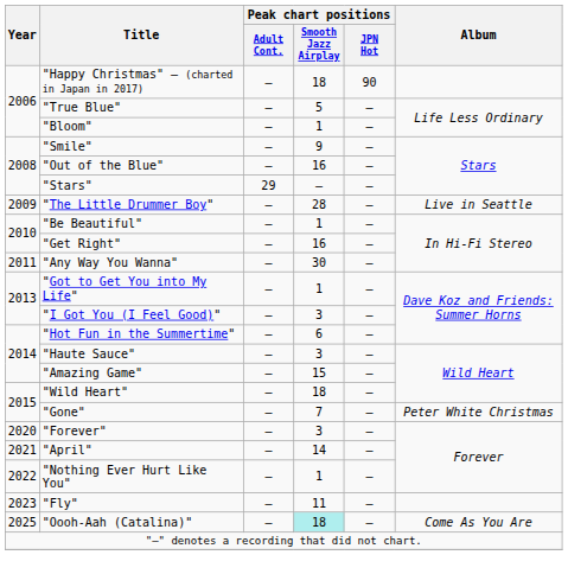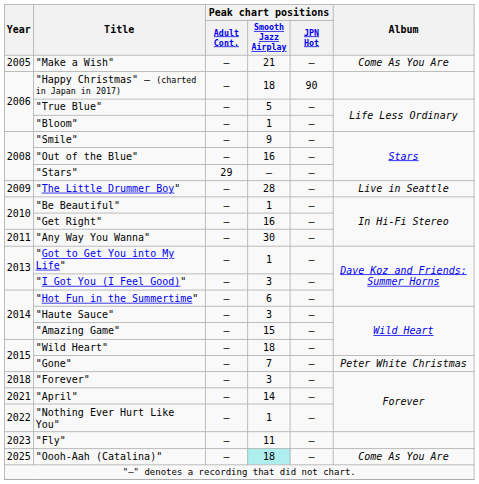 <table class="wikitable" style="text-align:center";>
 <tr>
 <th rowspan="2">Year</th>
 <th rowspan="2">Title</th>
 <th colspan="3">Peak chart positions</th>
 <th rowspan="2">Album</th>
 </tr>
 <tr style="font-size:smaller;">
 <th style="width:50px;"><a href='#'>Adult<br>Cont.</a><br></th>
 <th style="width:50px;"><a href='#'>Smooth Jazz<br>Airplay</a><br></th>
 <th style="width:50px;"><a href='#'>JPN<br>Hot</a><br></th>
+</tr>
+<tr>
+<td>2005</td>
+<td align="left">"Make a Wish"</td>
+<td>—</td>
+<td>21</td>
+<td>—</td>
+<td><em>Come As You Are</em></td>
 </tr>
 <tr>
 <td rowspan="3">2006</td>
 <td align="left">"Happy Christmas" – <small>(charted in Japan in 2017)</small></td>
 <td>—</td>
 <td>18</td>
 <td>90</td>
 <td></td>
 </tr>
 <tr>
 <td align="left">"True Blue"</td>
 <td>—</td>
 <td>5</td>
 <td>—</td>
 <td rowspan="2"><em>Life Less Ordinary</em></td>
 </tr>
 <tr>
 <td align="left">"Bloom"</td>
 <td>—</td>
 <td>1</td>
 <td>—</td>
 </tr>
 <tr>
 <td rowspan="3">2008</td>
 <td align="left">"Smile"</td>
 <td>—</td>
 <td>9</td>
 <td>—</td>
 <td rowspan="3"><em><a href='#'>Stars</a></em></td>
 </tr>
 <tr>
 <td align="left">"Out of the Blue"</td>
 <td>—</td>
 <td>16</td>
 <td>—</td>
 </tr>
 <tr>
 <td align="left">"Stars"</td>
 <td>29</td>
 <td>—</td>
 <td>—</td>
 </tr>
 <tr>
 <td>2009</td>
 <td align="left">"<a href='#'>The Little Drummer Boy</a>"<br></td>
 <td>—</td>
 <td>28</td>
 <td>—</td>
 <td><em>Live in Seattle</em></td>
 </tr>
 <tr>
 <td rowspan="2">2010</td>
 <td align="left">"Be Beautiful"</td>
 <td>—</td>
 <td>1</td>
 <td>—</td>
 <td rowspan="3"><em>In Hi-Fi Stereo</em></td>
 </tr>
 <tr>
 <td align="left">"Get Right"</td>
 <td>—</td>
 <td>16</td>
 <td>—</td>
 </tr>
 <tr>
 <td>2011</td>
 <td align="left">"Any Way You Wanna"</td>
 <td>—</td>
 <td>30</td>
 <td>—</td>
 </tr>
 <tr>
 <td rowspan="2">2013</td>
 <td align="left">"<a href='#'>Got to Get You into My Life</a>"<br></td>
 <td>—</td>
 <td>1</td>
 <td>—</td>
 <td rowspan="3"><em><a href='#'>Dave Koz and Friends: Summer Horns</a></em></td>
 </tr>
 <tr>
 <td align="left">"<a href='#'>I Got You (I Feel Good)</a>"<br></td>
 <td>—</td>
 <td>3</td>
 <td>—</td>
 </tr>
 <tr>
 <td rowspan="3">2014</td>
 <td align="left">"<a href='#'>Hot Fun in the Summertime</a>"<br></td>
 <td>—</td>
 <td>6</td>
 <td>—</td>
 </tr>
 <tr>
 <td align="left">"Haute Sauce"</td>
 <td>—</td>
 <td>3</td>
 <td>—</td>
 <td rowspan="3"><em><a href='#'>Wild Heart</a></em></td>
 </tr>
 <tr>
 <td align="left">"Amazing Game"<br></td>
 <td>—</td>
 <td>15</td>
 <td>—</td>
 </tr>
 <tr>
 <td rowspan="2">2015</td>
 <td align="left">"Wild Heart"</td>
 <td>—</td>
 <td>18</td>
 <td>—</td>
 </tr>
 <tr>
 <td align="left">"Gone"<br></td>
 <td>—</td>
 <td>7</td>
 <td>—</td>
 <td><em>Peter White Christmas</em></td>
 </tr>
 <tr>
-<td>2020</td>
+<td>2018</td>
 <td align="left">"Forever"</td>
 <td>—</td>
 <td>3</td>
 <td>—</td>
 <td rowspan="3"><em>Forever</em></td>
 </tr>
 <tr>
 <td>2021</td>
 <td align="left">"April"</td>
 <td>—</td>
 <td>14</td>
 <td>—</td>
 </tr>
 <tr>
 <td>2022</td>
 <td align="left">"Nothing Ever Hurt Like You"</td>
 <td>—</td>
 <td>1</td>
 <td>—</td>
 </tr>
 <tr>
 <td>2023</td>
 <td align="left">"Fly"</td>
 <td>—</td>
 <td>11</td>
 <td>—</td>
 <td></td>
 </tr>
 <tr>
 <td>2025</td>
 <td align="left">"Oooh-Aah (Catalina)"</td>
 <td>—</td>
 <td style="background: paleturquoise;">18</td>
 <td>—</td>
 <td><em>Come As You Are</em></td>
 </tr>
 <tr>
 <td colspan="6" style="font-size:90%">"—" denotes a recording that did not chart.</td>
 </tr>
 <tr>
 </tr>
 </table>
